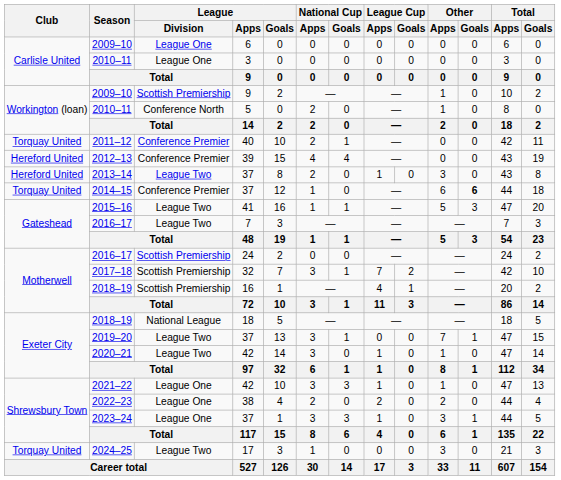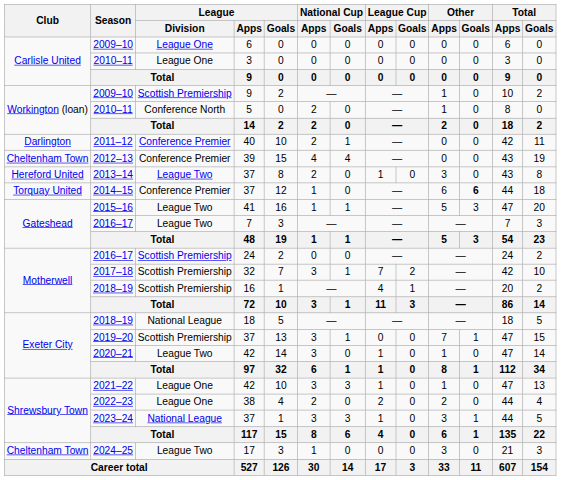 <table class=wikitable style=text-align:center>
 <tr>
 <th rowspan=2>Club</th>
 <th rowspan=2>Season</th>
 <th colspan=3>League</th>
 <th colspan=2>National Cup</th>
 <th colspan=2>League Cup</th>
 <th colspan=2>Other</th>
 <th colspan=2>Total</th>
 </tr>
 <tr>
 <th>Division</th>
 <th>Apps</th>
 <th>Goals</th>
 <th>Apps</th>
 <th>Goals</th>
 <th>Apps</th>
 <th>Goals</th>
 <th>Apps</th>
 <th>Goals</th>
 <th>Apps</th>
 <th>Goals</th>
 </tr>
 <tr>
 <td rowspan=3><a href='#'>Carlisle United</a></td>
 <td><a href='#'>2009–10</a></td>
 <td><a href='#'>League One</a></td>
 <td>6</td>
 <td>0</td>
 <td>0</td>
 <td>0</td>
 <td>0</td>
 <td>0</td>
 <td>0</td>
 <td>0</td>
 <td>6</td>
 <td>0</td>
 </tr>
 <tr>
 <td><a href='#'>2010–11</a></td>
 <td>League One</td>
 <td>3</td>
 <td>0</td>
 <td>0</td>
 <td>0</td>
 <td>0</td>
 <td>0</td>
 <td>0</td>
 <td>0</td>
 <td>3</td>
 <td>0</td>
 </tr>
 <tr>
 <th colspan=2>Total</th>
 <th>9</th>
 <th>0</th>
 <th>0</th>
 <th>0</th>
 <th>0</th>
 <th>0</th>
 <th>0</th>
 <th>0</th>
 <th>9</th>
 <th>0</th>
 </tr>
 <tr>
 <td rowspan=3><a href='#'>Workington</a> (loan)</td>
 <td><a href='#'>2009–10</a></td>
 <td><a href='#'>Scottish Premiership</a></td>
 <td>9</td>
 <td>2</td>
 <td colspan=2>—</td>
 <td colspan=2>—</td>
 <td>1</td>
 <td>0</td>
 <td>10</td>
 <td>2</td>
 </tr>
 <tr>
 <td><a href='#'>2010–11</a></td>
 <td>Conference North</td>
 <td>5</td>
 <td>0</td>
 <td>2</td>
 <td>0</td>
 <td colspan=2>—</td>
 <td>1</td>
 <td>0</td>
 <td>8</td>
 <td>0</td>
 </tr>
 <tr>
 <th colspan=2>Total</th>
 <th>14</th>
 <th>2</th>
 <th>2</th>
 <th>0</th>
 <th colspan=2>—</th>
 <th>2</th>
 <th>0</th>
 <th>18</th>
 <th>2</th>
 </tr>
 <tr>
-<td><a href='#'>Torquay United</a></td>
+<td><a href='#'>Darlington</a></td>
 <td><a href='#'>2011–12</a></td>
 <td><a href='#'>Conference Premier</a></td>
 <td>40</td>
 <td>10</td>
 <td>2</td>
 <td>1</td>
 <td colspan=2>—</td>
 <td>0</td>
 <td>0</td>
 <td>42</td>
 <td>11</td>
 </tr>
 <tr>
-<td><a href='#'>Hereford United</a></td>
+<td><a href='#'>Cheltenham Town</a></td>
 <td><a href='#'>2012–13</a></td>
 <td>Conference Premier</td>
 <td>39</td>
 <td>15</td>
 <td>4</td>
 <td>4</td>
 <td colspan=2>—</td>
 <td>0</td>
 <td>0</td>
 <td>43</td>
 <td>19</td>
 </tr>
 <tr>
 <td><a href='#'>Hereford United</a></td>
 <td><a href='#'>2013–14</a></td>
 <td><a href='#'>League Two</a></td>
 <td>37</td>
 <td>8</td>
 <td>2</td>
 <td>0</td>
 <td>1</td>
 <td>0</td>
 <td>3</td>
 <td>0</td>
 <td>43</td>
 <td>8</td>
 </tr>
 <tr>
 <td><a href='#'>Torquay United</a></td>
 <td><a href='#'>2014–15</a></td>
 <td>Conference Premier</td>
 <td>37</td>
 <td>12</td>
 <td>1</td>
 <td>0</td>
 <td colspan=2>—</td>
 <td>6</td>
 <td><strong>6</strong></td>
 <td>44</td>
 <td>18</td>
 </tr>
 <tr>
 <td rowspan=3><a href='#'>Gateshead</a></td>
 <td><a href='#'>2015–16</a></td>
 <td>League Two</td>
 <td>41</td>
 <td>16</td>
 <td>1</td>
 <td>1</td>
 <td colspan=2>—</td>
 <td>5</td>
 <td>3</td>
 <td>47</td>
 <td>20</td>
 </tr>
 <tr>
 <td><a href='#'>2016–17</a></td>
 <td>League Two</td>
 <td>7</td>
 <td>3</td>
 <td colspan=2>—</td>
 <td colspan=2>—</td>
 <td colspan=2>—</td>
 <td>7</td>
 <td>3</td>
 </tr>
 <tr>
 <th colspan=2>Total</th>
 <th>48</th>
 <th>19</th>
 <th>1</th>
 <th>1</th>
 <th colspan=2>—</th>
 <th>5</th>
 <th>3</th>
 <th>54</th>
 <th>23</th>
 </tr>
 <tr>
 <td rowspan=4><a href='#'>Motherwell</a></td>
 <td><a href='#'>2016–17</a></td>
 <td><a href='#'>Scottish Premiership</a></td>
 <td>24</td>
 <td>2</td>
 <td>0</td>
 <td>0</td>
 <td colspan=2>—</td>
 <td colspan=2>—</td>
 <td>24</td>
 <td>2</td>
 </tr>
 <tr>
 <td><a href='#'>2017–18</a></td>
 <td>Scottish Premiership</td>
 <td>32</td>
 <td>7</td>
 <td>3</td>
 <td>1</td>
 <td>7</td>
 <td>2</td>
 <td colspan=2>—</td>
 <td>42</td>
 <td>10</td>
 </tr>
 <tr>
 <td><a href='#'>2018–19</a></td>
 <td>Scottish Premiership</td>
 <td>16</td>
 <td>1</td>
 <td colspan=2>—</td>
 <td>4</td>
 <td>1</td>
 <td colspan=2>—</td>
 <td>20</td>
 <td>2</td>
 </tr>
 <tr>
 <th colspan=2>Total</th>
 <th>72</th>
 <th>10</th>
 <th>3</th>
 <th>1</th>
 <th>11</th>
 <th>3</th>
 <th colspan=2>—</th>
 <th>86</th>
 <th>14</th>
 </tr>
 <tr>
 <td rowspan=4><a href='#'>Exeter City</a></td>
 <td><a href='#'>2018–19</a></td>
 <td>National League</td>
 <td>18</td>
 <td>5</td>
 <td colspan=2>—</td>
 <td colspan=2>—</td>
 <td colspan=2>—</td>
 <td>18</td>
 <td>5</td>
 </tr>
 <tr>
 <td><a href='#'>2019–20</a></td>
-<td>League Two</td>
+<td>Scottish Premiership</td>
 <td>37</td>
 <td>13</td>
 <td>3</td>
 <td>1</td>
 <td>0</td>
 <td>0</td>
 <td>7</td>
 <td>1</td>
 <td>47</td>
 <td>15</td>
 </tr>
 <tr>
 <td><a href='#'>2020–21</a></td>
 <td>League Two</td>
 <td>42</td>
 <td>14</td>
 <td>3</td>
 <td>0</td>
 <td>1</td>
 <td>0</td>
 <td>1</td>
 <td>0</td>
 <td>47</td>
 <td>14</td>
 </tr>
 <tr>
 <th colspan=2>Total</th>
 <th>97</th>
 <th>32</th>
 <th>6</th>
 <th>1</th>
 <th>1</th>
 <th>0</th>
 <th>8</th>
 <th>1</th>
 <th>112</th>
 <th>34</th>
 </tr>
 <tr>
 <td rowspan="4"><a href='#'>Shrewsbury Town</a></td>
 <td><a href='#'>2021–22</a></td>
 <td>League One</td>
 <td>42</td>
 <td>10</td>
 <td>3</td>
 <td>3</td>
 <td>1</td>
 <td>0</td>
 <td>1</td>
 <td>0</td>
 <td>47</td>
 <td>13</td>
 </tr>
 <tr>
 <td><a href='#'>2022–23</a></td>
 <td>League One</td>
 <td>38</td>
 <td>4</td>
 <td>2</td>
 <td>0</td>
 <td>2</td>
 <td>0</td>
 <td>2</td>
 <td>0</td>
 <td>44</td>
 <td>4</td>
 </tr>
 <tr>
 <td><a href='#'>2023–24</a></td>
-<td>League One</td>
+<td><a href='#'>National League</a></td>
 <td>37</td>
 <td>1</td>
 <td>3</td>
 <td>3</td>
 <td>1</td>
 <td>0</td>
 <td>3</td>
 <td>1</td>
 <td>44</td>
 <td>5</td>
 </tr>
 <tr>
 <th colspan="2">Total</th>
 <th>117</th>
 <th>15</th>
 <th>8</th>
 <th>6</th>
 <th>4</th>
 <th>0</th>
 <th>6</th>
 <th>1</th>
 <th>135</th>
 <th>22</th>
 </tr>
 <tr>
-<td><a href='#'>Torquay United</a></td>
+<td><a href='#'>Cheltenham Town</a></td>
 <td><a href='#'>2024–25</a></td>
 <td>League Two</td>
 <td>17</td>
 <td>3</td>
 <td>1</td>
 <td>0</td>
 <td>0</td>
 <td>0</td>
 <td>3</td>
 <td>0</td>
 <td>21</td>
 <td>3</td>
 </tr>
 <tr>
 <th colspan=3>Career total</th>
 <th>527</th>
 <th>126</th>
 <th>30</th>
 <th>14</th>
 <th>17</th>
 <th>3</th>
 <th>33</th>
 <th>11</th>
 <th>607</th>
 <th>154</th>
 </tr>
 </table>
